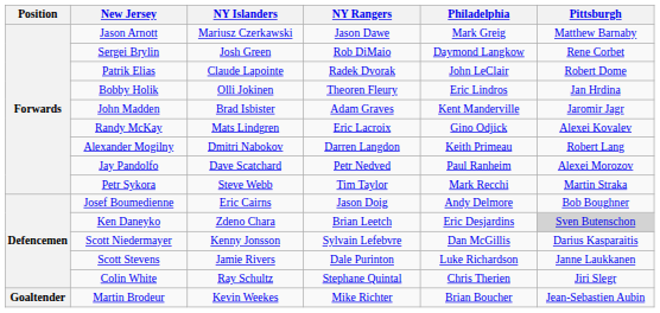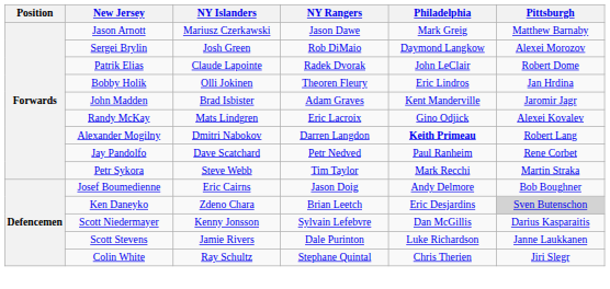 <table class="wikitable" style="font-size:90%;text-align:center;">
 <tr>
 <th scope=col>Position</th>
 <th scope=col width="140"><a href='#'>New Jersey</a></th>
 <th scope=col width="140"><a href='#'>NY Islanders</a></th>
 <th scope=col width="140"><a href='#'>NY Rangers</a></th>
 <th scope=col width="140"><a href='#'>Philadelphia</a></th>
 <th scope=col width="140"><a href='#'>Pittsburgh</a></th>
 </tr>
 <tr>
 <th scope="row" rowspan="9">Forwards</th>
 <td><a href='#'>Jason Arnott</a></td>
 <td><a href='#'>Mariusz Czerkawski</a></td>
 <td><a href='#'>Jason Dawe</a></td>
 <td><a href='#'>Mark Greig</a></td>
 <td><a href='#'>Matthew Barnaby</a></td>
 </tr>
 <tr>
 <td><a href='#'>Sergei Brylin</a></td>
 <td><a href='#'>Josh Green</a></td>
 <td><a href='#'>Rob DiMaio</a></td>
 <td><a href='#'>Daymond Langkow</a></td>
-<td><a href='#'>Rene Corbet</a></td>
+<td><a href='#'>Alexei Morozov</a></td>
 </tr>
 <tr>
 <td><a href='#'>Patrik Elias</a></td>
 <td><a href='#'>Claude Lapointe</a></td>
 <td><a href='#'>Radek Dvorak</a></td>
 <td><a href='#'>John LeClair</a></td>
 <td><a href='#'>Robert Dome</a></td>
 </tr>
 <tr>
 <td><a href='#'>Bobby Holik</a></td>
 <td><a href='#'>Olli Jokinen</a></td>
 <td><a href='#'>Theoren Fleury</a></td>
 <td><a href='#'>Eric Lindros</a></td>
 <td><a href='#'>Jan Hrdina</a></td>
 </tr>
 <tr>
 <td><a href='#'>John Madden</a></td>
 <td><a href='#'>Brad Isbister</a></td>
 <td><a href='#'>Adam Graves</a></td>
 <td><a href='#'>Kent Manderville</a></td>
 <td><a href='#'>Jaromir Jagr</a></td>
 </tr>
 <tr>
 <td><a href='#'>Randy McKay</a></td>
 <td><a href='#'>Mats Lindgren</a></td>
 <td><a href='#'>Eric Lacroix</a></td>
 <td><a href='#'>Gino Odjick</a></td>
 <td><a href='#'>Alexei Kovalev</a></td>
 </tr>
 <tr>
 <td><a href='#'>Alexander Mogilny</a></td>
 <td><a href='#'>Dmitri Nabokov</a></td>
 <td><a href='#'>Darren Langdon</a></td>
-<td><a href='#'>Keith Primeau</a></td>
+<td><strong><a href='#'>Keith Primeau</a></strong></td>
 <td><a href='#'>Robert Lang</a></td>
 </tr>
 <tr>
 <td><a href='#'>Jay Pandolfo</a></td>
 <td><a href='#'>Dave Scatchard</a></td>
 <td><a href='#'>Petr Nedved</a></td>
 <td><a href='#'>Paul Ranheim</a></td>
-<td><a href='#'>Alexei Morozov</a></td>
+<td><a href='#'>Rene Corbet</a></td>
 </tr>
 <tr>
 <td><a href='#'>Petr Sykora</a></td>
 <td><a href='#'>Steve Webb</a></td>
 <td><a href='#'>Tim Taylor</a></td>
 <td><a href='#'>Mark Recchi</a></td>
 <td><a href='#'>Martin Straka</a></td>
 </tr>
 <tr>
 <th scope="row" rowspan="5">Defencemen</th>
 <td><a href='#'>Josef Boumedienne</a></td>
 <td><a href='#'>Eric Cairns</a></td>
 <td><a href='#'>Jason Doig</a></td>
 <td><a href='#'>Andy Delmore</a></td>
 <td><a href='#'>Bob Boughner</a></td>
 </tr>
 <tr>
 <td><a href='#'>Ken Daneyko</a></td>
 <td><a href='#'>Zdeno Chara</a></td>
 <td><a href='#'>Brian Leetch</a></td>
 <td><a href='#'>Eric Desjardins</a></td>
 <td style="background: lightgrey;"><a href='#'>Sven Butenschon</a></td>
 </tr>
 <tr>
 <td><a href='#'>Scott Niedermayer</a></td>
 <td><a href='#'>Kenny Jonsson</a></td>
 <td><a href='#'>Sylvain Lefebvre</a></td>
 <td><a href='#'>Dan McGillis</a></td>
 <td><a href='#'>Darius Kasparaitis</a></td>
 </tr>
 <tr>
 <td><a href='#'>Scott Stevens</a></td>
 <td><a href='#'>Jamie Rivers</a></td>
 <td><a href='#'>Dale Purinton</a></td>
 <td><a href='#'>Luke Richardson</a></td>
 <td><a href='#'>Janne Laukkanen</a></td>
 </tr>
 <tr>
 <td><a href='#'>Colin White</a></td>
 <td><a href='#'>Ray Schultz</a></td>
 <td><a href='#'>Stephane Quintal</a></td>
 <td><a href='#'>Chris Therien</a></td>
 <td><a href='#'>Jiri Slegr</a></td>
 </tr>
-<tr>
-<th scope="row">Goaltender</th>
-<td><a href='#'>Martin Brodeur</a></td>
-<td><a href='#'>Kevin Weekes</a></td>
-<td><a href='#'>Mike Richter</a></td>
-<td><a href='#'>Brian Boucher</a></td>
-<td><a href='#'>Jean-Sebastien Aubin</a></td>
-</tr>
 </table>
